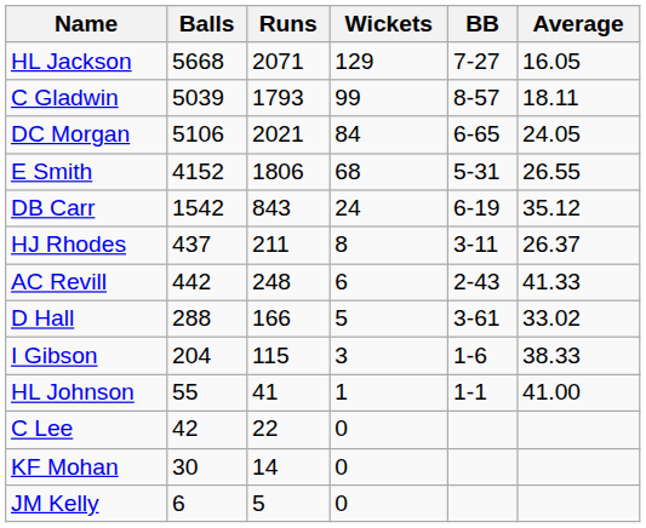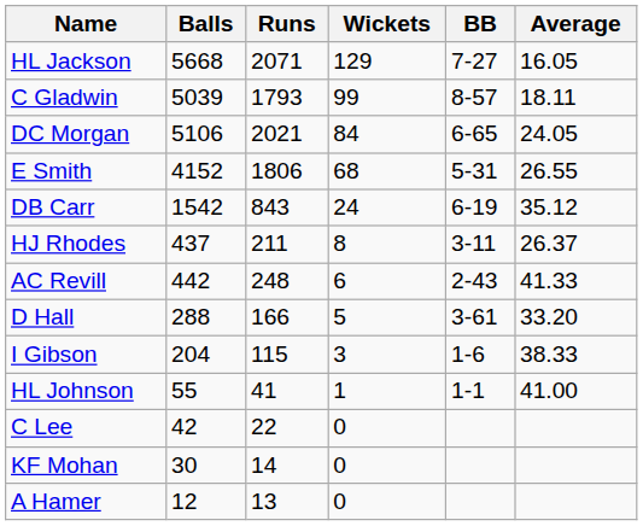 <table class="wikitable sortable" width="70%">
 <tr bgcolor="#efefef">
 <th>Name</th>
 <th>Balls</th>
 <th>Runs</th>
 <th>Wickets</th>
 <th>BB</th>
 <th>Average</th>
 </tr>
 <tr>
 <td><a href='#'>HL Jackson</a></td>
 <td>5668</td>
 <td>2071</td>
 <td>129</td>
 <td>7-27</td>
 <td>16.05</td>
 </tr>
 <tr>
 <td><a href='#'>C Gladwin</a></td>
 <td>5039</td>
 <td>1793</td>
 <td>99</td>
 <td>8-57</td>
 <td>18.11</td>
 </tr>
 <tr>
 <td><a href='#'>DC Morgan</a></td>
 <td>5106</td>
 <td>2021</td>
 <td>84</td>
 <td>6-65</td>
 <td>24.05</td>
 </tr>
 <tr>
 <td><a href='#'>E Smith</a></td>
 <td>4152</td>
 <td>1806</td>
 <td>68</td>
 <td>5-31</td>
 <td>26.55</td>
 </tr>
 <tr>
 <td><a href='#'>DB Carr</a></td>
 <td>1542</td>
 <td>843</td>
 <td>24</td>
 <td>6-19</td>
 <td>35.12</td>
 </tr>
 <tr>
 <td><a href='#'>HJ Rhodes</a></td>
 <td>437</td>
 <td>211</td>
 <td>8</td>
 <td>3-11</td>
 <td>26.37</td>
 </tr>
 <tr>
 <td><a href='#'>AC Revill</a></td>
 <td>442</td>
 <td>248</td>
 <td>6</td>
 <td>2-43</td>
 <td>41.33</td>
 </tr>
 <tr>
 <td><a href='#'>D Hall</a></td>
 <td>288</td>
 <td>166</td>
 <td>5</td>
 <td>3-61</td>
-<td>33.02</td>
+<td>33.20</td>
 </tr>
 <tr>
 <td><a href='#'>I Gibson</a></td>
 <td>204</td>
 <td>115</td>
 <td>3</td>
 <td>1-6</td>
 <td>38.33</td>
 </tr>
 <tr>
 <td><a href='#'>HL Johnson</a></td>
 <td>55</td>
 <td>41</td>
 <td>1</td>
 <td>1-1</td>
 <td>41.00</td>
 </tr>
 <tr>
 <td><a href='#'>C Lee</a></td>
 <td>42</td>
 <td>22</td>
 <td>0</td>
 <td></td>
 <td></td>
 </tr>
 <tr>
 <td><a href='#'>KF Mohan</a></td>
 <td>30</td>
 <td>14</td>
 <td>0</td>
 <td></td>
 <td></td>
 </tr>
 <tr>
-<td><a href='#'>JM Kelly</a></td>
-<td>6</td>
-<td>5</td>
+<td><a href='#'>A Hamer</a></td>
+<td>12</td>
+<td>13</td>
 <td>0</td>
 <td></td>
 <td></td>
 </tr>
 </table>
